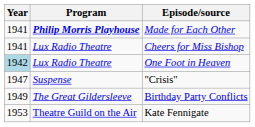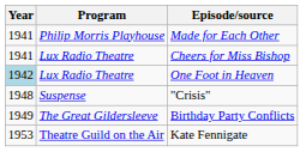 <table class="wikitable">
 <tr>
 <th>Year</th>
 <th>Program</th>
 <th>Episode/source</th>
 </tr>
 <tr>
 <td>1941</td>
-<td><strong><em><a href='#'>Philip Morris Playhouse</a></em></strong></td>
+<td><em><a href='#'>Philip Morris Playhouse</a></em></td>
 <td><em><a href='#'>Made for Each Other</a></em></td>
 </tr>
 <tr>
 <td>1941</td>
 <td><em><a href='#'>Lux Radio Theatre</a></em></td>
 <td><em><a href='#'>Cheers for Miss Bishop</a></em></td>
 </tr>
 <tr>
 <td style="background: lightblue;">1942</td>
 <td><em><a href='#'>Lux Radio Theatre</a></em></td>
 <td><em><a href='#'>One Foot in Heaven</a></em></td>
 </tr>
 <tr>
-<td>1947</td>
+<td>1948</td>
 <td><em><a href='#'>Suspense</a></em></td>
 <td>"Crisis"</td>
 </tr>
 <tr>
 <td>1949</td>
 <td><em><a href='#'>The Great Gildersleeve</a></em></td>
 <td><a href='#'>Birthday Party Conflicts</a><em></td>
 </tr>
 <tr>
 <td>1953</td>
 <td></em><a href='#'>Theatre Guild on the Air</a><em></td>
 <td></em>Kate Fennigate<em></td>
 </tr>
 </table>
